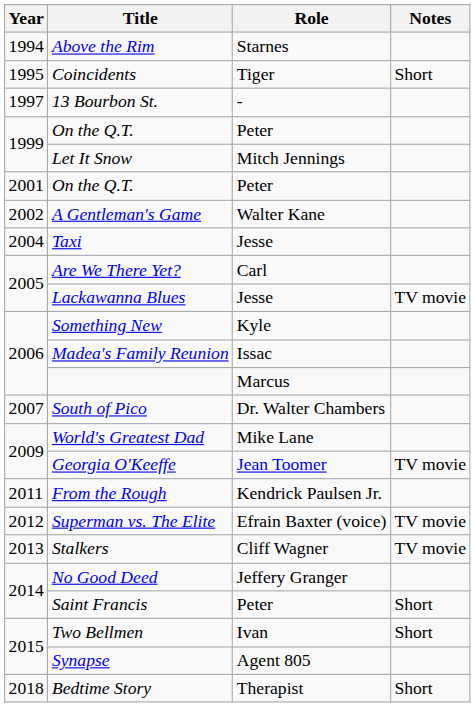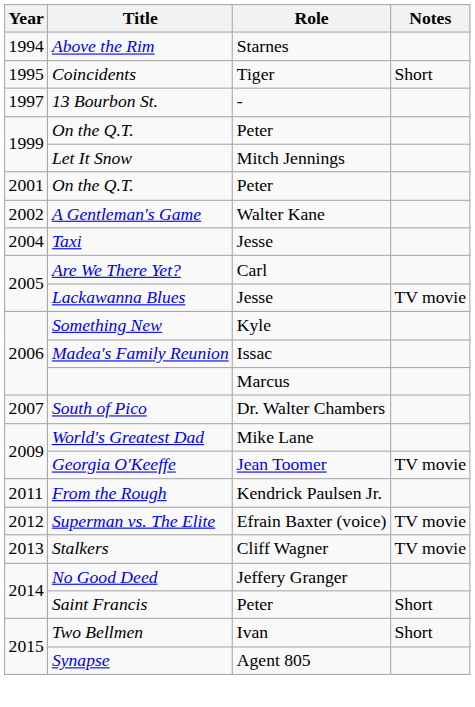 <table class="wikitable sortable">
 <tr>
 <th>Year</th>
 <th>Title</th>
 <th>Role</th>
 <th class="unsortable">Notes</th>
 </tr>
 <tr>
 <td>1994</td>
 <td><em><a href='#'>Above the Rim</a></em></td>
 <td>Starnes</td>
 <td></td>
 </tr>
 <tr>
 <td>1995</td>
 <td><em>Coincidents</em></td>
 <td>Tiger</td>
 <td>Short</td>
 </tr>
 <tr>
 <td>1997</td>
 <td><em>13 Bourbon St.</em></td>
 <td>-</td>
 <td></td>
 </tr>
 <tr>
 <td rowspan=2>1999</td>
 <td><em>On the Q.T.</em></td>
 <td>Peter</td>
 <td></td>
 </tr>
 <tr>
 <td><em>Let It Snow</em></td>
 <td>Mitch Jennings</td>
 <td></td>
 </tr>
 <tr>
 <td>2001</td>
 <td><em>On the Q.T.</em></td>
 <td>Peter</td>
 <td></td>
 </tr>
 <tr>
 <td>2002</td>
 <td><em><a href='#'>A Gentleman's Game</a></em></td>
 <td>Walter Kane</td>
 <td></td>
 </tr>
 <tr>
 <td>2004</td>
 <td><em><a href='#'>Taxi</a></em></td>
 <td>Jesse</td>
 <td></td>
 </tr>
 <tr>
 <td rowspan=2>2005</td>
 <td><em><a href='#'>Are We There Yet?</a></em></td>
 <td>Carl</td>
 <td></td>
 </tr>
 <tr>
 <td><em><a href='#'>Lackawanna Blues</a></em></td>
 <td>Jesse</td>
 <td>TV movie</td>
 </tr>
 <tr>
 <td rowspan=3>2006</td>
 <td><em><a href='#'>Something New</a></em></td>
 <td>Kyle</td>
 <td></td>
 </tr>
 <tr>
 <td><em><a href='#'>Madea's Family Reunion</a></em></td>
 <td>Issac</td>
 <td></td>
 </tr>
 <tr>
 <td><em></em></td>
 <td>Marcus</td>
 <td></td>
 </tr>
 <tr>
 <td>2007</td>
 <td><em><a href='#'>South of Pico</a></em></td>
 <td>Dr. Walter Chambers</td>
 <td></td>
 </tr>
 <tr>
 <td rowspan=2>2009</td>
 <td><em><a href='#'>World's Greatest Dad</a></em></td>
 <td>Mike Lane</td>
 <td></td>
 </tr>
 <tr>
 <td><em><a href='#'>Georgia O'Keeffe</a></em></td>
 <td><a href='#'>Jean Toomer</a></td>
 <td>TV movie</td>
 </tr>
 <tr>
 <td>2011</td>
 <td><em><a href='#'>From the Rough</a></em></td>
 <td>Kendrick Paulsen Jr.</td>
 <td></td>
 </tr>
 <tr>
 <td>2012</td>
 <td><em><a href='#'>Superman vs. The Elite</a></em></td>
 <td>Efrain Baxter (voice)</td>
 <td>TV movie</td>
 </tr>
 <tr>
 <td>2013</td>
 <td><em>Stalkers</em></td>
 <td>Cliff Wagner</td>
 <td>TV movie</td>
 </tr>
 <tr>
 <td rowspan=2>2014</td>
 <td><em><a href='#'>No Good Deed</a></em></td>
 <td>Jeffery Granger</td>
 <td></td>
 </tr>
 <tr>
 <td><em>Saint Francis</em></td>
 <td>Peter</td>
 <td>Short</td>
 </tr>
 <tr>
 <td rowspan=2>2015</td>
 <td><em>Two Bellmen</em></td>
 <td>Ivan</td>
 <td>Short</td>
 </tr>
 <tr>
 <td><em><a href='#'>Synapse</a></em></td>
 <td>Agent 805</td>
 <td></td>
 </tr>
-<tr>
-<td>2018</td>
-<td><em>Bedtime Story</em></td>
-<td>Therapist</td>
-<td>Short</td>
-</tr>
 </table>
